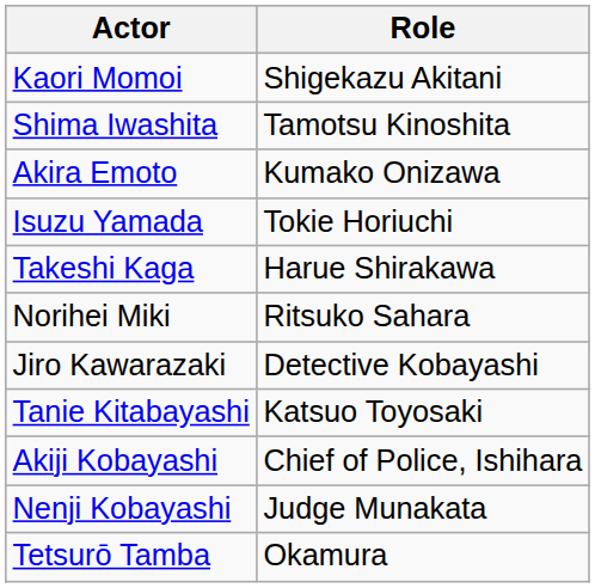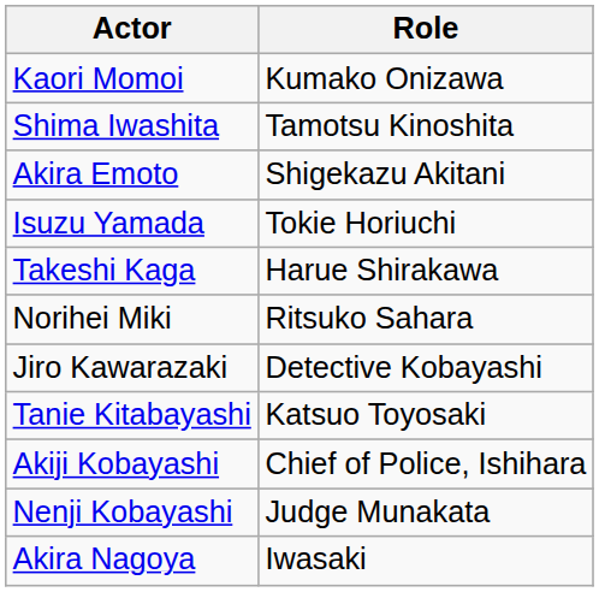 <table class="wikitable">
 <tr>
 <th>Actor</th>
 <th>Role</th>
 </tr>
 <tr>
 <td><a href='#'>Kaori Momoi</a></td>
-<td>Shigekazu Akitani</td>
+<td>Kumako Onizawa</td>
 </tr>
 <tr>
 <td><a href='#'>Shima Iwashita</a></td>
 <td>Tamotsu Kinoshita</td>
 </tr>
 <tr>
 <td><a href='#'>Akira Emoto</a></td>
-<td>Kumako Onizawa</td>
+<td>Shigekazu Akitani</td>
 </tr>
 <tr>
 <td><a href='#'>Isuzu Yamada</a></td>
 <td>Tokie Horiuchi</td>
 </tr>
 <tr>
 <td><a href='#'>Takeshi Kaga</a></td>
 <td>Harue Shirakawa</td>
 </tr>
 <tr>
 <td>Norihei Miki</td>
 <td>Ritsuko Sahara</td>
 </tr>
 <tr>
 <td>Jiro Kawarazaki</td>
 <td>Detective Kobayashi</td>
 </tr>
 <tr>
 <td><a href='#'>Tanie Kitabayashi</a></td>
 <td>Katsuo Toyosaki</td>
 </tr>
 <tr>
 <td><a href='#'>Akiji Kobayashi</a></td>
 <td>Chief of Police, Ishihara</td>
 </tr>
 <tr>
 <td><a href='#'>Nenji Kobayashi</a></td>
 <td>Judge Munakata</td>
 </tr>
 <tr>
-<td><a href='#'>Tetsurō Tamba</a></td>
-<td>Okamura</td>
+<td><a href='#'>Akira Nagoya</a></td>
+<td>Iwasaki</td>
 </tr>
 </table>
